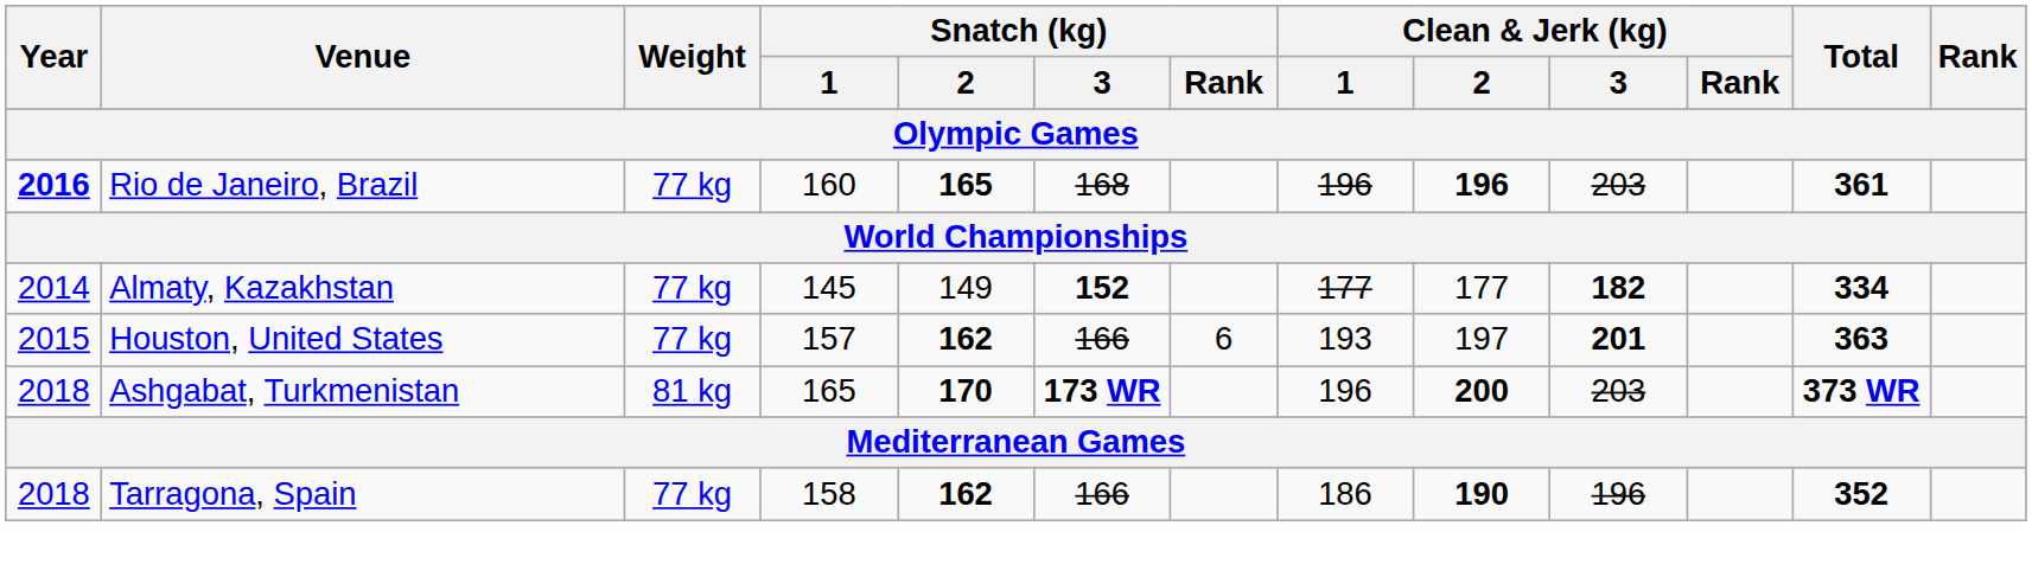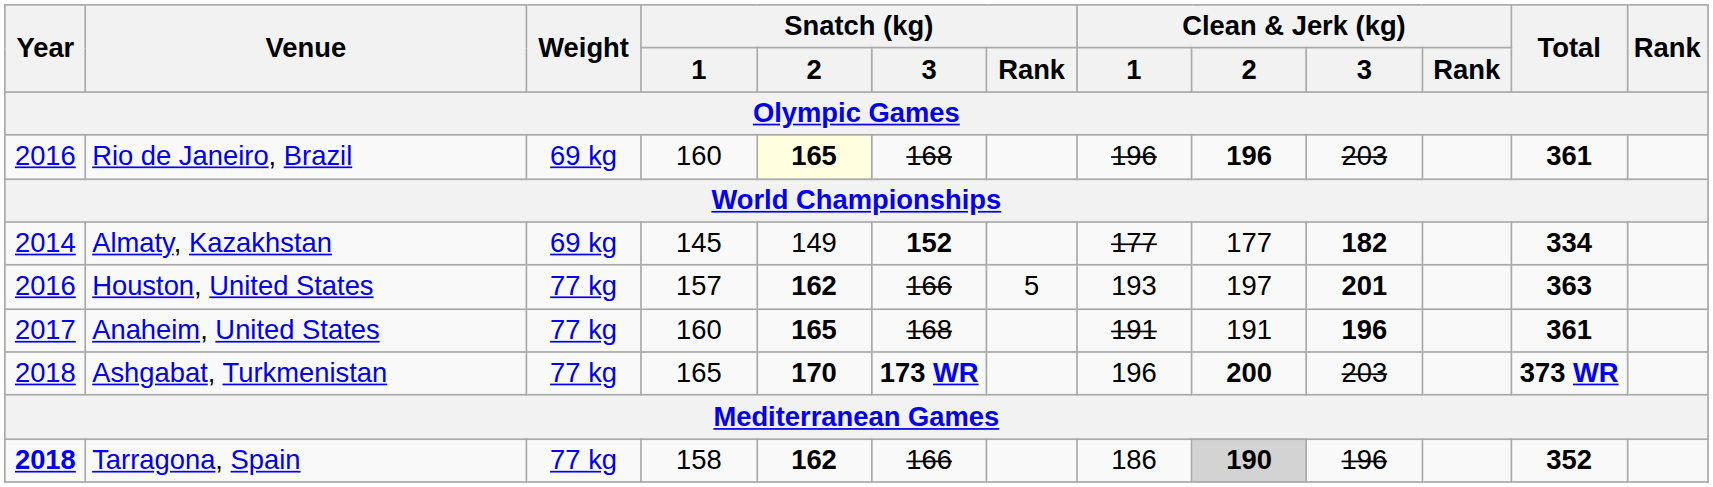 <table class="wikitable" style="text-align:center;">
 <tr>
 <th rowspan=2 width=40>Year</th>
 <th rowspan=2 width=250>Venue</th>
 <th rowspan=2 width=60>Weight</th>
 <th colspan=4>Snatch (kg)</th>
 <th colspan=4>Clean & Jerk (kg)</th>
 <th rowspan=2 width=60>Total</th>
 <th rowspan=2 width=40>Rank</th>
 </tr>
 <tr>
 <th width=60>1</th>
 <th width=60>2</th>
 <th width=60>3</th>
 <th width=45>Rank</th>
 <th width=60>1</th>
 <th width=60>2</th>
 <th width=60>3</th>
 <th width=45>Rank</th>
 </tr>
 <tr>
 <th colspan=13><a href='#'>Olympic Games</a></th>
 </tr>
 <tr>
-<td><strong><a href='#'>2016</a></strong></td>
+<td><a href='#'>2016</a></td>
 <td align=left> <a href='#'>Rio de Janeiro</a>, <a href='#'>Brazil</a></td>
-<td><a href='#'>77 kg</a></td>
+<td><a href='#'>69 kg</a></td>
 <td>160</td>
-<td><strong>165</strong></td>
+<td style="background: lightyellow;"><strong>165</strong></td>
 <td><s>168</s></td>
 <td></td>
 <td><s>196</s></td>
 <td><strong>196</strong></td>
 <td><s>203</s></td>
 <td><strong></strong></td>
 <td><strong>361</strong></td>
 <td><strong></strong></td>
 </tr>
 <tr>
 <th colspan=13><a href='#'>World Championships</a></th>
 </tr>
 <tr>
 <td><a href='#'>2014</a></td>
 <td align=left> <a href='#'>Almaty</a>, <a href='#'>Kazakhstan</a></td>
-<td><a href='#'>77 kg</a></td>
+<td><a href='#'>69 kg</a></td>
 <td>145</td>
 <td>149</td>
 <td><strong>152</strong></td>
 <td></td>
 <td><s>177</s></td>
 <td>177</td>
 <td><strong>182</strong></td>
 <td><strong></strong></td>
 <td><strong>334</strong></td>
 <td><strong></strong></td>
 </tr>
 <tr>
-<td><a href='#'>2015</a></td>
+<td><a href='#'>2016</a></td>
 <td align=left> <a href='#'>Houston</a>, <a href='#'>United States</a></td>
 <td><a href='#'>77 kg</a></td>
 <td>157</td>
 <td><strong>162</strong></td>
 <td><s>166</s></td>
-<td>6</td>
+<td>5</td>
 <td>193</td>
 <td>197</td>
 <td><strong>201</strong></td>
 <td><strong></strong></td>
 <td><strong>363</strong></td>
 <td><strong></strong></td>
 </tr>
 <tr>
+<td><a href='#'>2017</a></td>
+<td align=left> <a href='#'>Anaheim</a>, <a href='#'>United States</a></td>
+<td><a href='#'>77 kg</a></td>
+<td>160</td>
+<td><strong>165</strong></td>
+<td><s>168</s></td>
+<td></td>
+<td><s>191</s></td>
+<td>191</td>
+<td><strong>196</strong></td>
+<td></td>
+<td><strong>361</strong></td>
+<td></td>
+</tr>
+<tr>
 <td><a href='#'>2018</a></td>
 <td align=left> <a href='#'>Ashgabat</a>, <a href='#'>Turkmenistan</a></td>
-<td><a href='#'>81 kg</a></td>
+<td><a href='#'>77 kg</a></td>
 <td>165</td>
 <td><strong>170</strong></td>
 <td><strong>173 <a href='#'>WR</a></strong></td>
 <td></td>
 <td>196</td>
 <td><strong>200</strong></td>
 <td><s>203</s></td>
 <td></td>
 <td><strong>373 <a href='#'>WR</a></strong></td>
 <td></td>
 </tr>
 <tr>
 <th colspan=13><a href='#'>Mediterranean Games</a></th>
 </tr>
 <tr>
-<td><a href='#'>2018</a></td>
+<td><strong><a href='#'>2018</a></strong></td>
 <td align=left> <a href='#'>Tarragona</a>, <a href='#'>Spain</a></td>
 <td><a href='#'>77 kg</a></td>
 <td>158</td>
 <td><strong>162</strong></td>
 <td><s>166</s></td>
 <td></td>
 <td>186</td>
-<td><strong>190</strong></td>
+<td style="background: lightgrey;"><strong>190</strong></td>
 <td><s>196</s></td>
 <td></td>
 <td><strong>352</strong></td>
 <td></td>
 </tr>
 </table>
